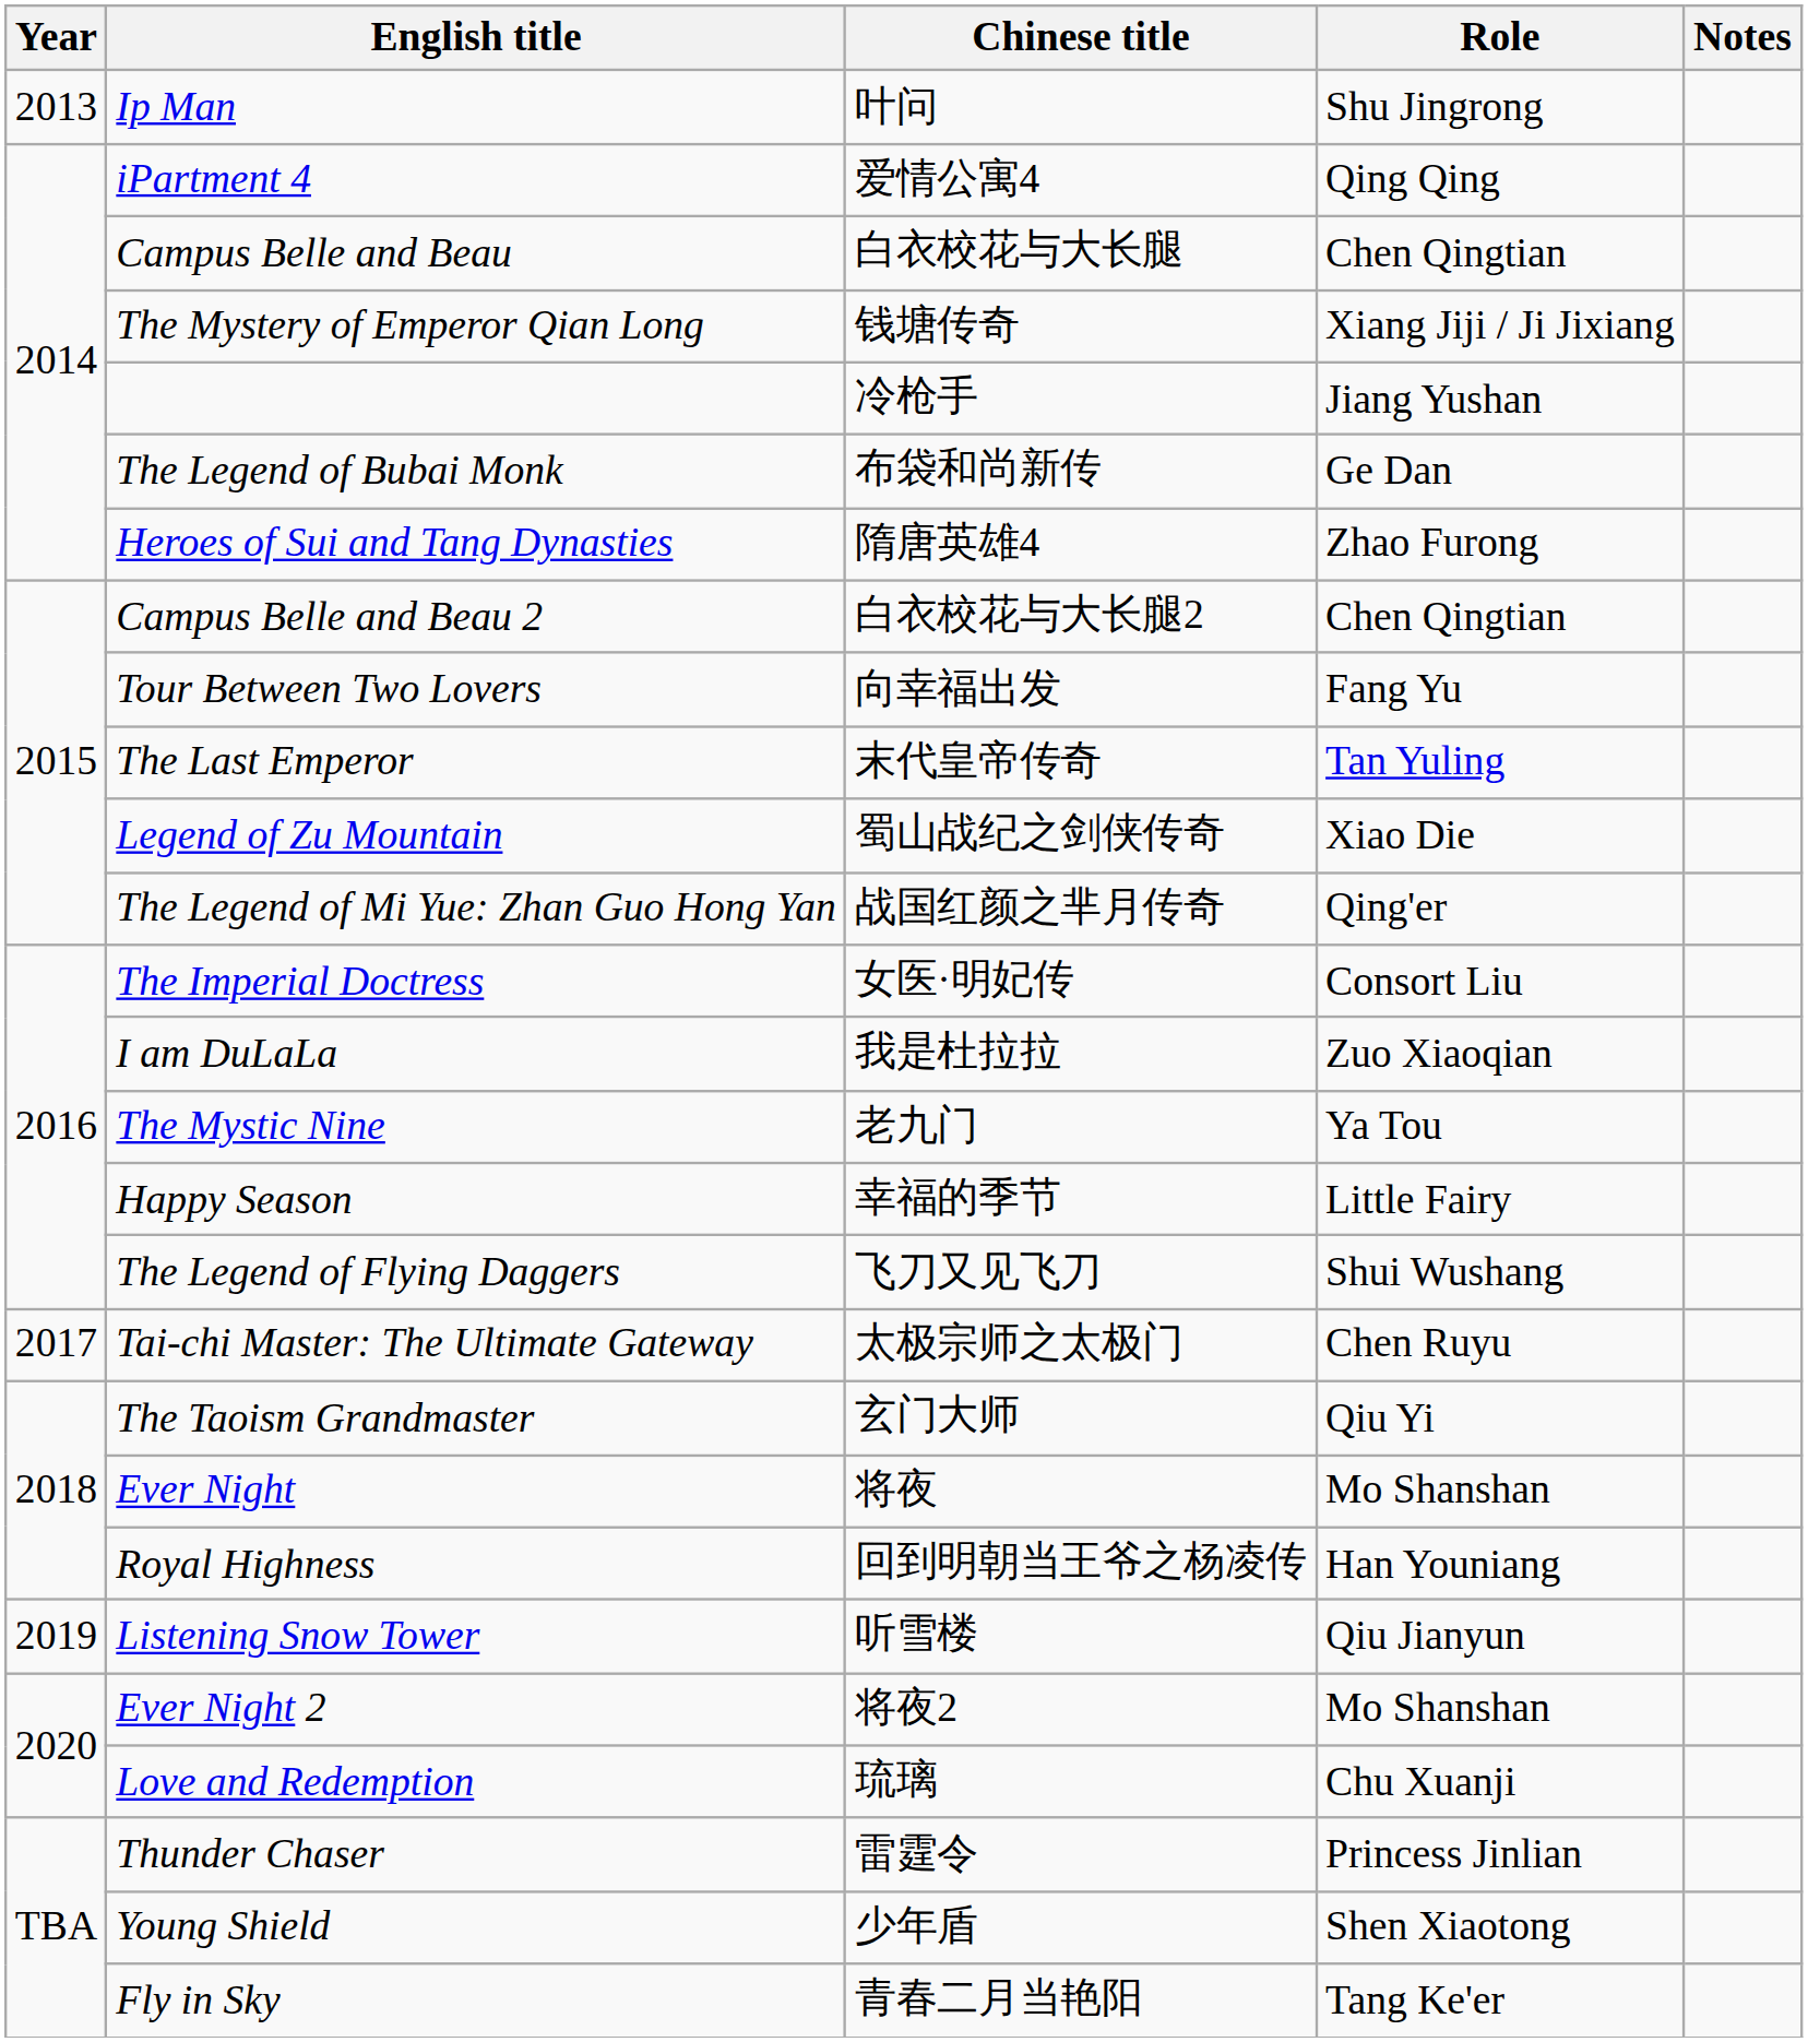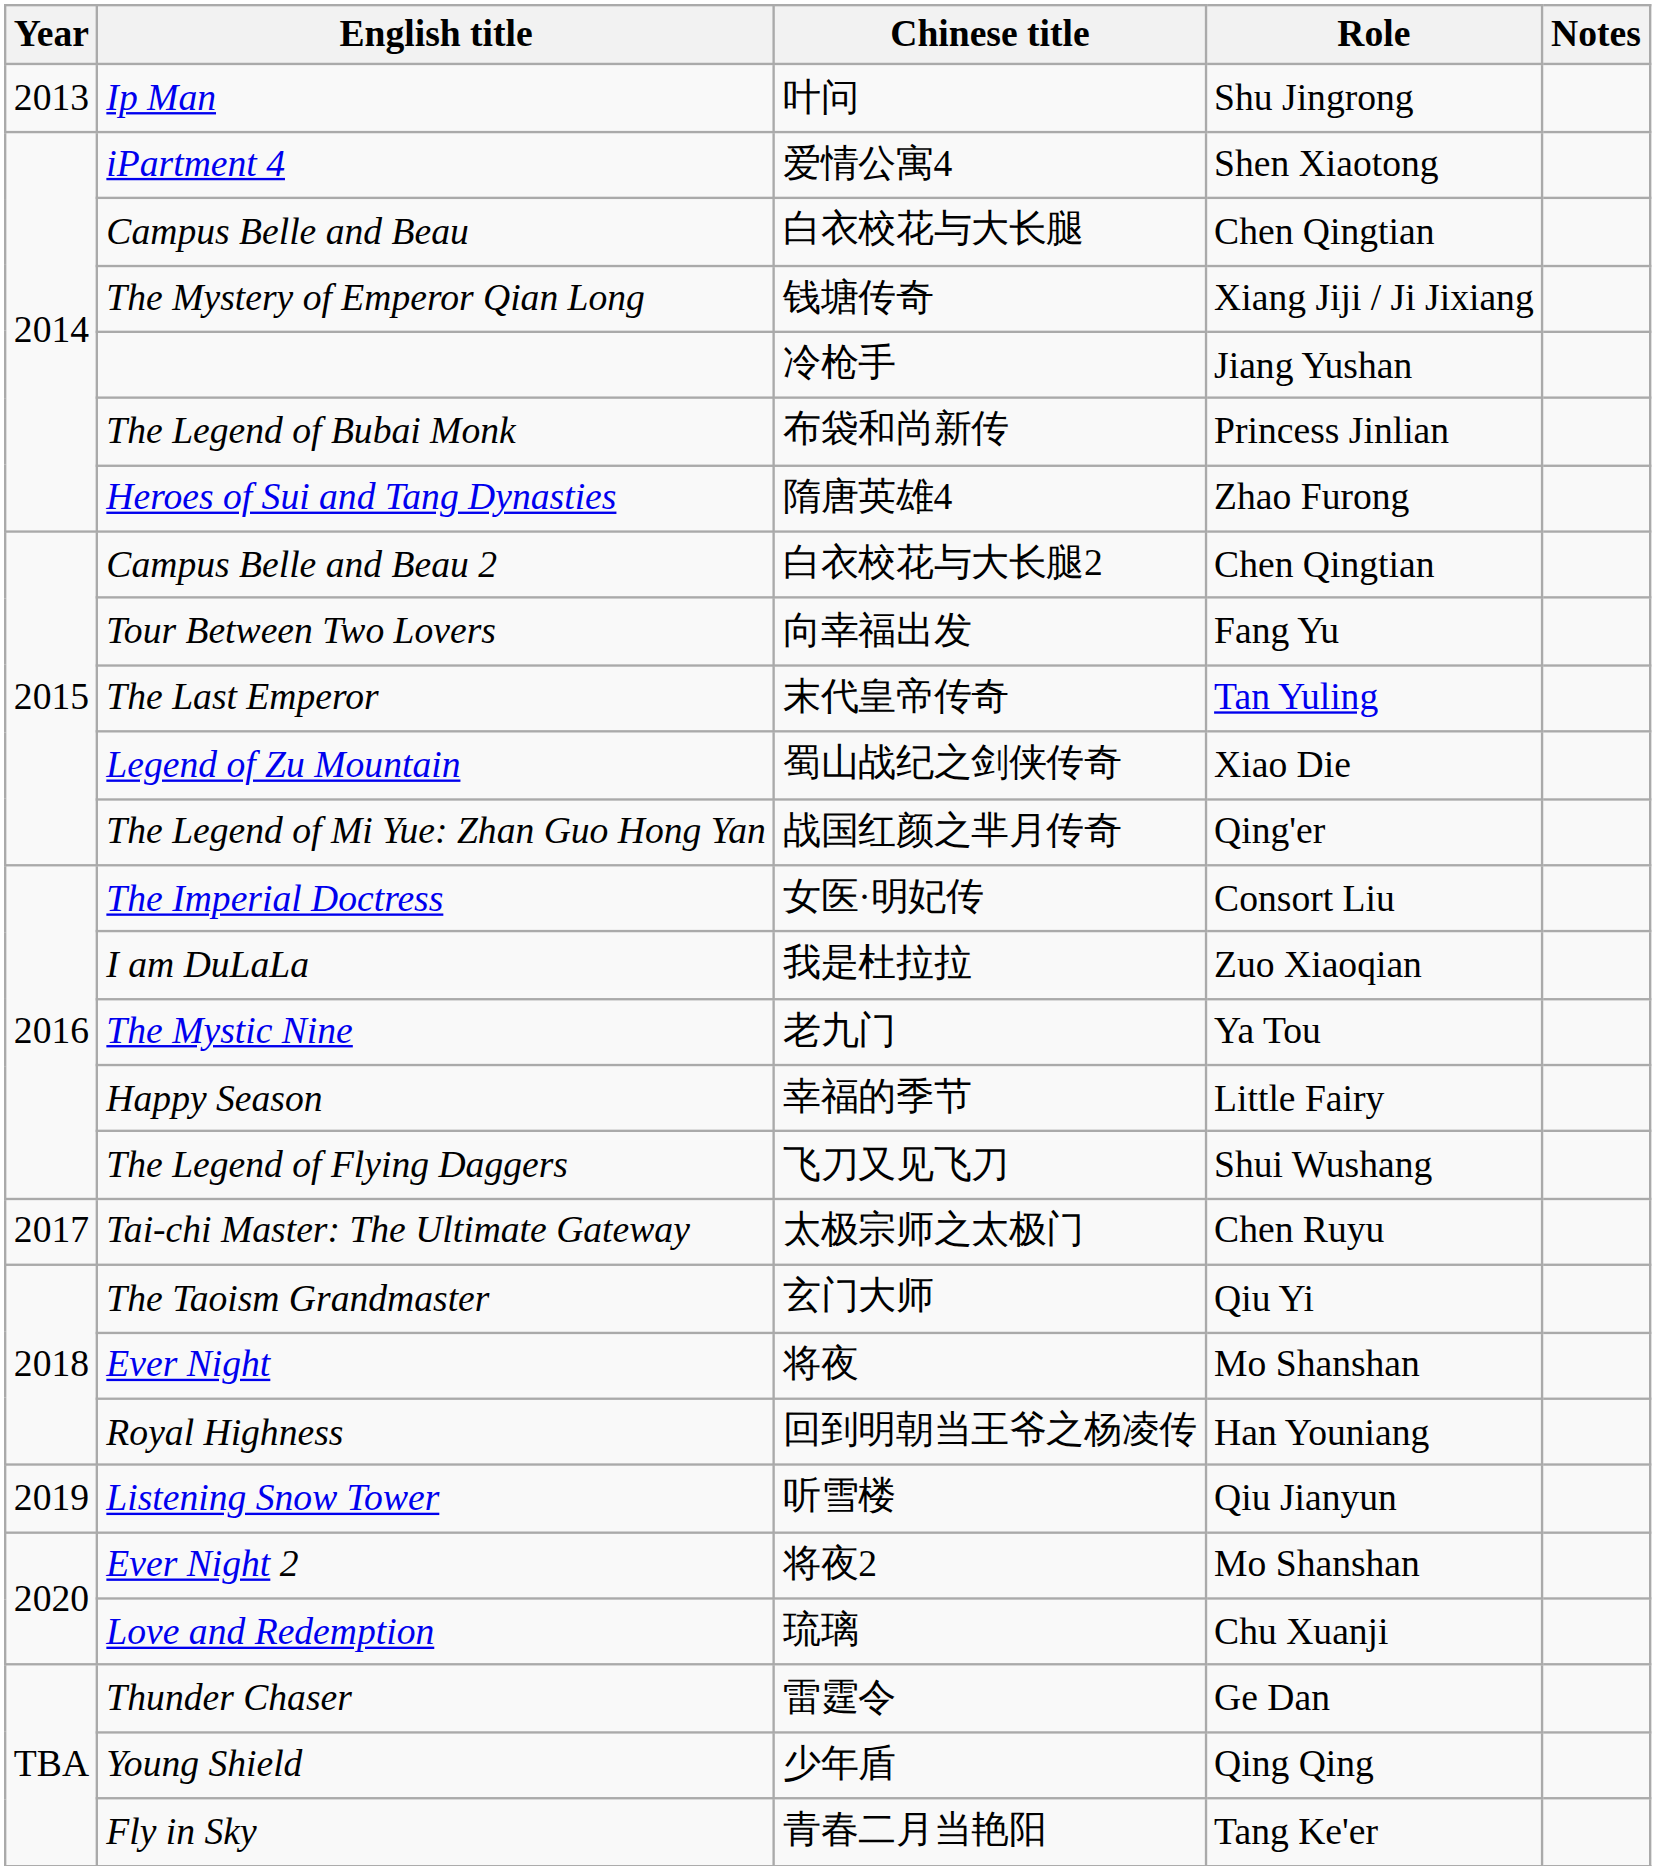 <table class="wikitable">
 <tr>
 <th>Year</th>
 <th>English title</th>
 <th>Chinese title</th>
 <th>Role</th>
 <th>Notes</th>
 </tr>
 <tr>
 <td>2013</td>
 <td><em><a href='#'>Ip Man</a></em></td>
 <td>叶问</td>
 <td>Shu Jingrong</td>
 <td></td>
 </tr>
 <tr>
 <td rowspan=6>2014</td>
 <td><em><a href='#'>iPartment 4</a></em></td>
 <td>爱情公寓4</td>
-<td>Qing Qing</td>
+<td>Shen Xiaotong</td>
 <td></td>
 </tr>
 <tr>
 <td><em>Campus Belle and Beau</em></td>
 <td>白衣校花与大长腿</td>
 <td>Chen Qingtian</td>
 <td></td>
 </tr>
 <tr>
 <td><em>The Mystery of Emperor Qian Long</em></td>
 <td>钱塘传奇</td>
 <td>Xiang Jiji / Ji Jixiang</td>
 <td></td>
 </tr>
 <tr>
 <td></td>
 <td>冷枪手</td>
 <td>Jiang Yushan</td>
 <td></td>
 </tr>
 <tr>
 <td><em>The Legend of Bubai Monk</em></td>
 <td>布袋和尚新传</td>
-<td>Ge Dan</td>
+<td>Princess Jinlian</td>
 <td></td>
 </tr>
 <tr>
 <td><em><a href='#'>Heroes of Sui and Tang Dynasties</a></em></td>
 <td>隋唐英雄4</td>
 <td>Zhao Furong</td>
 <td></td>
 </tr>
 <tr>
 <td rowspan=5>2015</td>
 <td><em>Campus Belle and Beau 2</em></td>
 <td>白衣校花与大长腿2</td>
 <td>Chen Qingtian</td>
 <td></td>
 </tr>
 <tr>
 <td><em>Tour Between Two Lovers</em></td>
 <td>向幸福出发</td>
 <td>Fang Yu</td>
 <td></td>
 </tr>
 <tr>
 <td><em>The Last Emperor</em></td>
 <td>末代皇帝传奇</td>
 <td><a href='#'>Tan Yuling</a></td>
 <td></td>
 </tr>
 <tr>
 <td><em><a href='#'>Legend of Zu Mountain</a></em></td>
 <td>蜀山战纪之剑侠传奇</td>
 <td>Xiao Die</td>
 <td></td>
 </tr>
 <tr>
 <td><em>The Legend of Mi Yue: Zhan Guo Hong Yan</em></td>
 <td>战国红颜之芈月传奇</td>
 <td>Qing'er</td>
 <td></td>
 </tr>
 <tr>
 <td rowspan=5>2016</td>
 <td><em><a href='#'>The Imperial Doctress</a></em></td>
 <td>女医·明妃传</td>
 <td>Consort Liu</td>
 <td></td>
 </tr>
 <tr>
 <td><em>I am DuLaLa</em></td>
 <td>我是杜拉拉</td>
 <td>Zuo Xiaoqian</td>
 <td></td>
 </tr>
 <tr>
 <td><em><a href='#'>The Mystic Nine</a></em></td>
 <td>老九门</td>
 <td>Ya Tou</td>
 <td></td>
 </tr>
 <tr>
 <td><em>Happy Season </em></td>
 <td>幸福的季节</td>
 <td>Little Fairy</td>
 <td></td>
 </tr>
 <tr>
 <td><em>The Legend of Flying Daggers </em></td>
 <td>飞刀又见飞刀</td>
 <td>Shui Wushang</td>
 <td></td>
 </tr>
 <tr>
 <td>2017</td>
 <td><em>Tai-chi Master: The Ultimate Gateway </em></td>
 <td>太极宗师之太极门</td>
 <td>Chen Ruyu</td>
 <td></td>
 </tr>
 <tr>
 <td rowspan=3>2018</td>
 <td><em>The Taoism Grandmaster </em></td>
 <td>玄门大师</td>
 <td>Qiu Yi</td>
 <td></td>
 </tr>
 <tr>
 <td><em><a href='#'>Ever Night</a></em></td>
 <td>将夜</td>
 <td>Mo Shanshan</td>
 <td></td>
 </tr>
 <tr>
 <td><em>Royal Highness</em></td>
 <td>回到明朝当王爷之杨凌传</td>
 <td>Han Youniang</td>
 <td></td>
 </tr>
 <tr>
 <td>2019</td>
 <td><em><a href='#'>Listening Snow Tower</a></em></td>
 <td>听雪楼</td>
 <td>Qiu Jianyun</td>
 <td></td>
 </tr>
 <tr>
 <td rowspan=2>2020</td>
 <td><em><a href='#'>Ever Night</a> 2</em></td>
 <td>将夜2</td>
 <td>Mo Shanshan</td>
 <td></td>
 </tr>
 <tr>
 <td><em><a href='#'>Love and Redemption</a></em></td>
 <td>琉璃</td>
 <td>Chu Xuanji</td>
 <td></td>
 </tr>
 <tr>
 <td rowspan=3>TBA</td>
 <td><em>Thunder Chaser</em></td>
 <td>雷霆令</td>
-<td>Princess Jinlian</td>
+<td>Ge Dan</td>
 <td></td>
 </tr>
 <tr>
 <td><em>Young Shield </em></td>
 <td>少年盾</td>
-<td>Shen Xiaotong</td>
+<td>Qing Qing</td>
 <td></td>
 </tr>
 <tr>
 <td><em>Fly in Sky </em></td>
 <td>青春二月当艳阳</td>
 <td>Tang Ke'er</td>
 <td></td>
 </tr>
 <tr>
 </tr>
 </table>
